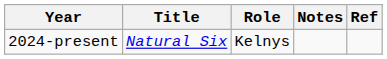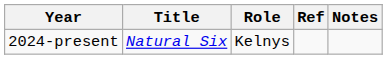 <table class="wikitable sortable">
 <tr>
 <th>Year</th>
 <th>Title</th>
 <th>Role</th>
+<th>Ref</th>
 <th>Notes</th>
-<th>Ref</th>
 </tr>
 <tr>
 <td>2024-present</td>
 <td><em><a href='#'>Natural Six</a></em></td>
 <td>Kelnys</td>
 <td></td>
 <td></td>
 </tr>
 </table>
